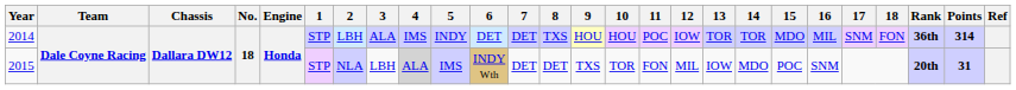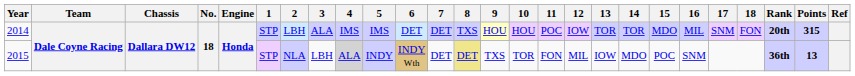 <table class="wikitable" style="text-align:center; font-size:85%">
 <tr>
 <th>Year</th>
 <th>Team</th>
 <th>Chassis</th>
 <th>No.</th>
 <th>Engine</th>
 <th>1</th>
 <th>2</th>
 <th>3</th>
 <th>4</th>
 <th>5</th>
 <th>6</th>
 <th>7</th>
 <th>8</th>
 <th>9</th>
 <th>10</th>
 <th>11</th>
 <th>12</th>
 <th>13</th>
 <th>14</th>
 <th>15</th>
 <th>16</th>
 <th>17</th>
 <th>18</th>
 <th>Rank</th>
 <th>Points</th>
 <th>Ref</th>
 </tr>
 <tr>
 <td><a href='#'>2014</a></td>
 <th rowspan=2 nowrap><a href='#'>Dale Coyne Racing</a></th>
 <th rowspan=2 nowrap><a href='#'>Dallara DW12</a></th>
 <th rowspan=2>18</th>
 <th rowspan=2><a href='#'>Honda</a></th>
 <td style="background:#CFCFFF;"><a href='#'>STP</a><br></td>
 <td style="background:#CFEAFF;"><a href='#'>LBH</a><br></td>
 <td style="background:#CFCFFF;"><a href='#'>ALA</a><br></td>
 <td style="background:#CFCFFF;"><a href='#'>IMS</a><br></td>
-<td style="background:#CFCFFF;"><a href='#'>INDY</a> <br></td>
+<td style="background:#CFCFFF;"><a href='#'>IMS</a><br></td>
 <td style="background:#CFEAFF;"><a href='#'>DET</a><br></td>
 <td style="background:#CFCFFF;"><a href='#'>DET</a><br></td>
 <td style="background:#CFCFFF;"><a href='#'>TXS</a><br></td>
 <td style="background:#FFFFBF;"><a href='#'>HOU</a><br></td>
 <td style="background:#EFCFFF;"><a href='#'>HOU</a><br></td>
 <td style="background:#EFCFFF;"><a href='#'>POC</a><br></td>
 <td style="background:#EFCFFF;"><a href='#'>IOW</a><br></td>
 <td style="background:#CFCFFF;"><a href='#'>TOR</a><br></td>
 <td style="background:#CFCFFF;"><a href='#'>TOR</a><br></td>
 <td style="background:#CFCFFF;"><a href='#'>MDO</a><br></td>
 <td style="background:#CFCFFF;"><a href='#'>MIL</a><br></td>
 <td style="background:#EFCFFF;"><a href='#'>SNM</a><br></td>
 <td style="background:#EFCFFF;"><a href='#'>FON</a><br></td>
-<th style="background:#CFCFFF;">36th</th>
-<th style="background:#CFCFFF;">314</th>
+<th style="background:#CFCFFF;">20th</th>
+<th style="background:#CFCFFF;">315</th>
 <th></th>
 </tr>
 <tr>
 <td><a href='#'>2015</a></td>
 <td style="background:#EFCFFF;"><a href='#'>STP</a><br></td>
 <td style="background:#CFCFFF;"><a href='#'>NLA</a><br></td>
 <td><a href='#'>LBH</a></td>
 <td style="background: lightgrey;"><a href='#'>ALA</a></td>
-<td style="background:#CFCFFF;"><a href='#'>IMS</a><br></td>
+<td style="background:#CFCFFF;"><a href='#'>INDY</a> <br></td>
 <td style="background:#DFC484;"><a href='#'>INDY</a><br><small>Wth</small></td>
 <td><a href='#'>DET</a></td>
-<td><a href='#'>DET</a></td>
+<td style="background: khaki;"><a href='#'>DET</a></td>
 <td><a href='#'>TXS</a></td>
 <td><a href='#'>TOR</a></td>
 <td><a href='#'>FON</a></td>
 <td><a href='#'>MIL</a></td>
 <td><a href='#'>IOW</a></td>
 <td><a href='#'>MDO</a></td>
 <td><a href='#'>POC</a></td>
 <td><a href='#'>SNM</a></td>
 <td colspan=2></td>
-<th style="background:#CFCFFF;">20th</th>
-<th style="background:#CFCFFF;">31</th>
+<th style="background:#CFCFFF;">36th</th>
+<th style="background:#CFCFFF;">13</th>
 <th></th>
 </tr>
 </table>
